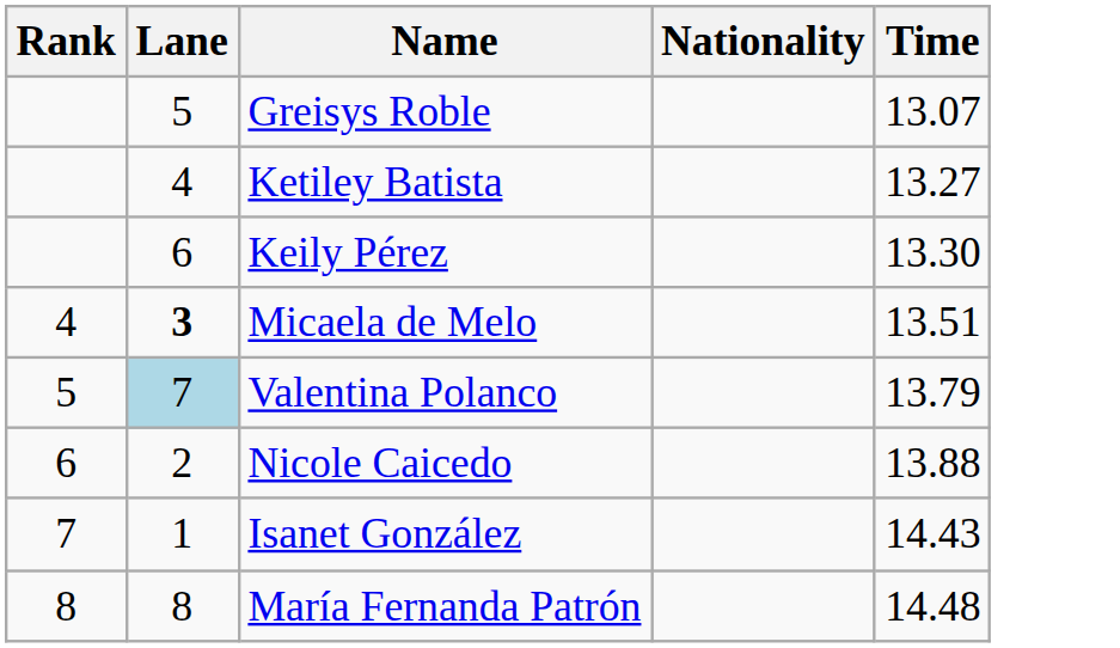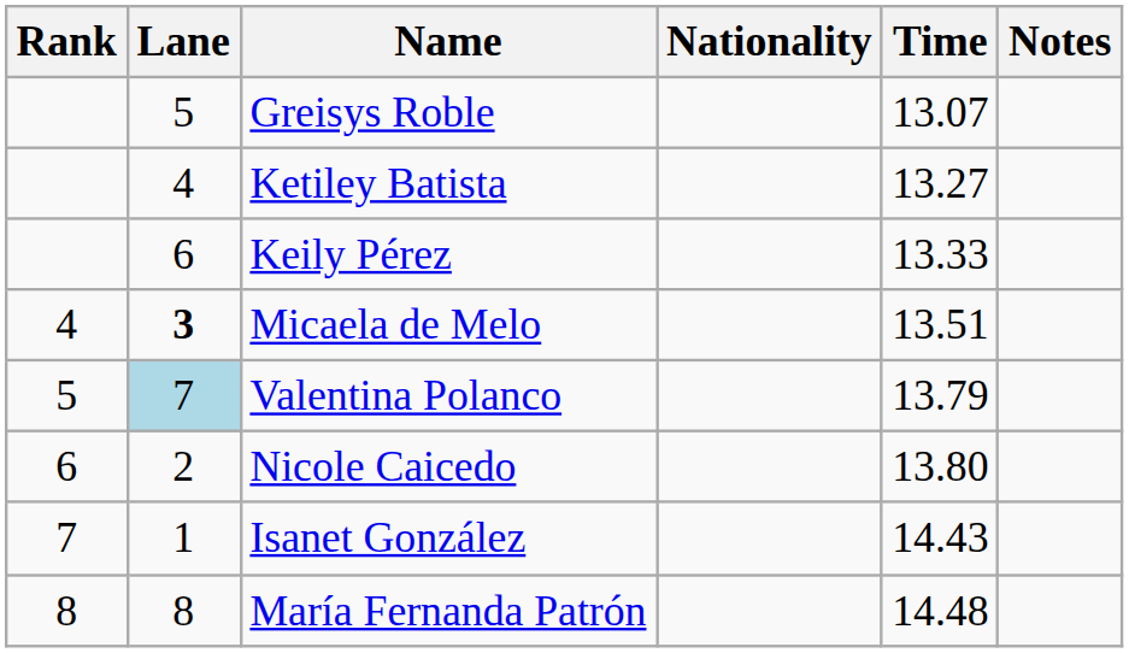 <table class="wikitable sortable" style="text-align:center;font-size:95%">
 <tr>
 <th>Rank</th>
 <th>Lane</th>
 <th>Name</th>
 <th>Nationality</th>
 <th>Time</th>
+<th>Notes</th>
 </tr>
 <tr>
 <td></td>
 <td>5</td>
 <td align=left><a href='#'>Greisys Roble</a></td>
 <td align=left></td>
 <td>13.07</td>
+<td></td>
 </tr>
 <tr>
 <td></td>
 <td>4</td>
 <td align=left><a href='#'>Ketiley Batista</a></td>
 <td align=left></td>
 <td>13.27</td>
+<td></td>
 </tr>
 <tr>
 <td></td>
 <td>6</td>
 <td align=left><a href='#'>Keily Pérez</a></td>
 <td align=left></td>
-<td>13.30</td>
+<td>13.33</td>
+<td></td>
 </tr>
 <tr>
 <td>4</td>
 <td><strong>3</strong></td>
 <td align=left><a href='#'>Micaela de Melo</a></td>
 <td align=left></td>
 <td>13.51</td>
+<td></td>
 </tr>
 <tr>
 <td>5</td>
 <td style="background: lightblue;">7</td>
 <td align=left><a href='#'>Valentina Polanco</a></td>
 <td align=left></td>
 <td>13.79</td>
+<td></td>
 </tr>
 <tr>
 <td>6</td>
 <td>2</td>
 <td align=left><a href='#'>Nicole Caicedo</a></td>
 <td align=left></td>
-<td>13.88</td>
+<td>13.80</td>
+<td></td>
 </tr>
 <tr>
 <td>7</td>
 <td>1</td>
 <td align=left><a href='#'>Isanet González</a></td>
 <td align=left></td>
 <td>14.43</td>
+<td></td>
 </tr>
 <tr>
 <td>8</td>
 <td>8</td>
 <td align=left><a href='#'>María Fernanda Patrón</a></td>
 <td align=left></td>
 <td>14.48</td>
+<td></td>
 </tr>
 </table>
